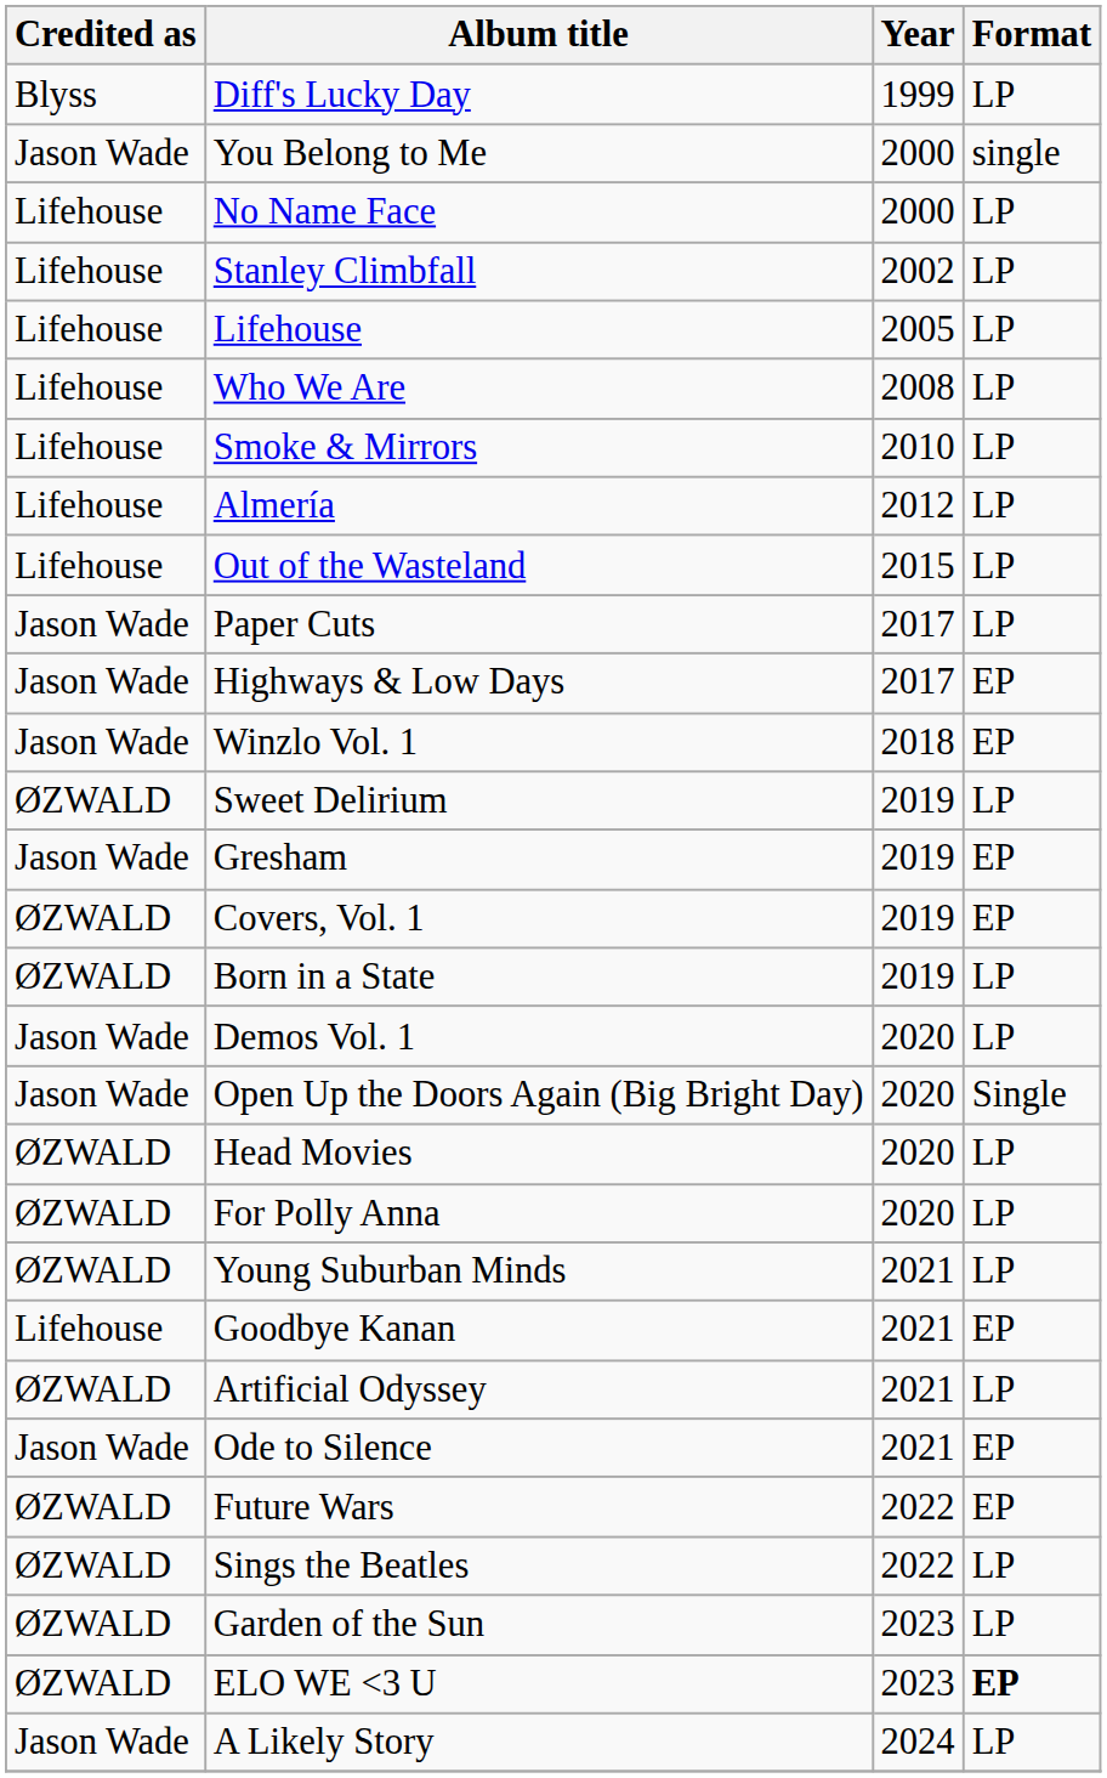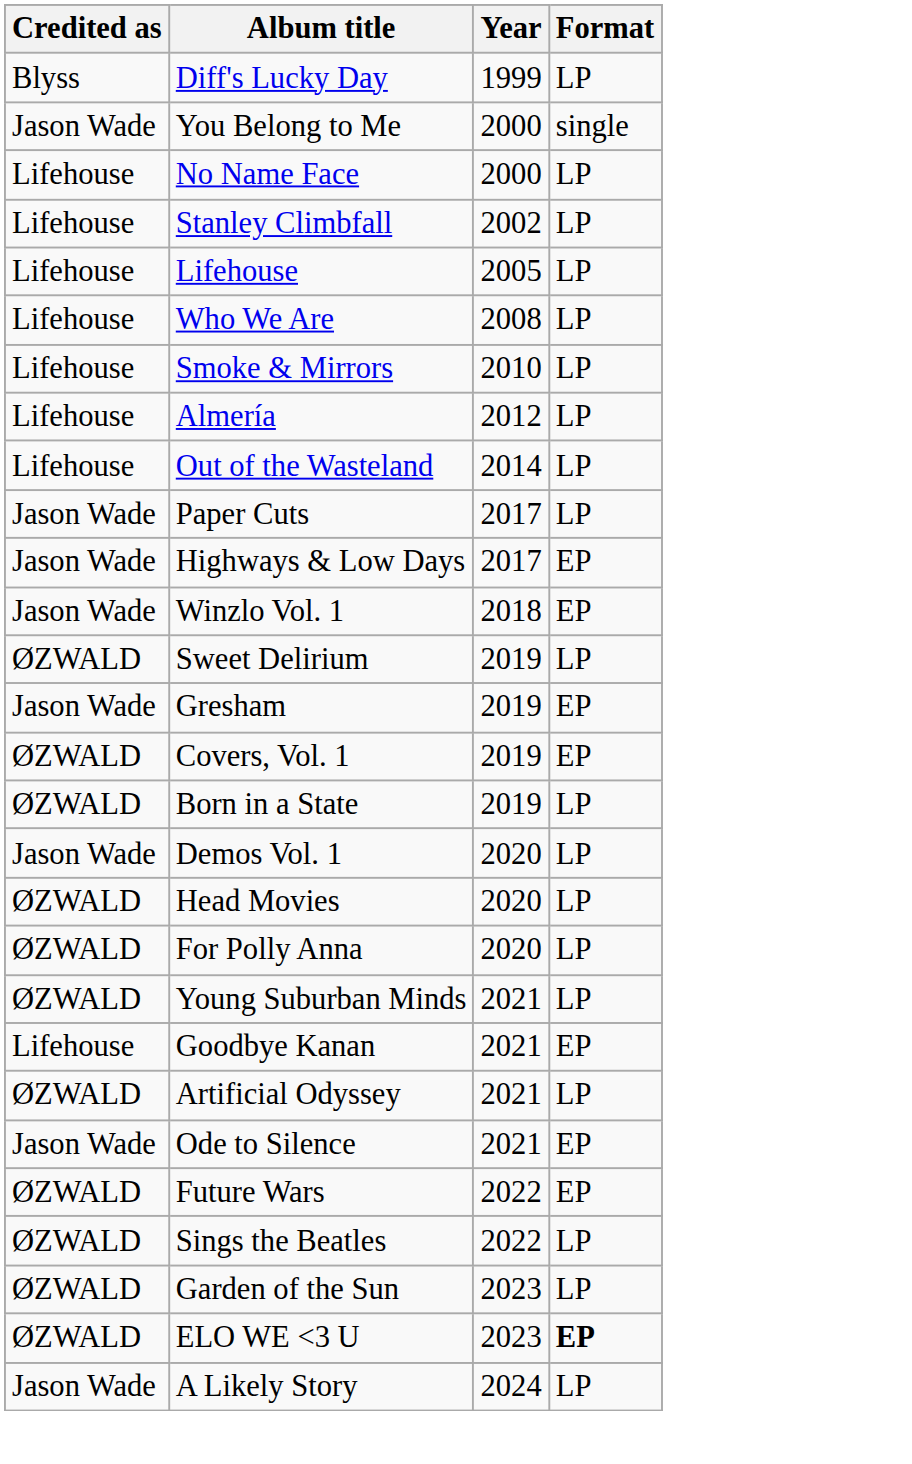 <table class="wikitable sortable">
 <tr>
 <th>Credited as</th>
 <th>Album title</th>
 <th>Year</th>
 <th>Format</th>
 </tr>
 <tr>
 <td>Blyss</td>
 <td><a href='#'>Diff's Lucky Day</a></td>
 <td>1999</td>
 <td>LP</td>
 </tr>
 <tr>
 <td>Jason Wade</td>
 <td>You Belong to Me</td>
 <td>2000</td>
 <td>single</td>
 </tr>
 <tr>
 <td>Lifehouse</td>
 <td><a href='#'>No Name Face</a></td>
 <td>2000</td>
 <td>LP</td>
 </tr>
 <tr>
 <td>Lifehouse</td>
 <td><a href='#'>Stanley Climbfall</a></td>
 <td>2002</td>
 <td>LP</td>
 </tr>
 <tr>
 <td>Lifehouse</td>
 <td><a href='#'>Lifehouse</a></td>
 <td>2005</td>
 <td>LP</td>
 </tr>
 <tr>
 <td>Lifehouse</td>
 <td><a href='#'>Who We Are</a></td>
 <td>2008</td>
 <td>LP</td>
 </tr>
 <tr>
 <td>Lifehouse</td>
 <td><a href='#'>Smoke & Mirrors</a></td>
 <td>2010</td>
 <td>LP</td>
 </tr>
 <tr>
 <td>Lifehouse</td>
 <td><a href='#'>Almería</a></td>
 <td>2012</td>
 <td>LP</td>
 </tr>
 <tr>
 <td>Lifehouse</td>
 <td><a href='#'>Out of the Wasteland</a></td>
-<td>2015</td>
+<td>2014</td>
 <td>LP</td>
 </tr>
 <tr>
 <td>Jason Wade</td>
 <td>Paper Cuts</td>
 <td>2017</td>
 <td>LP</td>
 </tr>
 <tr>
 <td>Jason Wade</td>
 <td>Highways & Low Days</td>
 <td>2017</td>
 <td>EP</td>
 </tr>
 <tr>
 <td>Jason Wade</td>
 <td>Winzlo Vol. 1</td>
 <td>2018</td>
 <td>EP</td>
 </tr>
 <tr>
 <td>ØZWALD</td>
 <td>Sweet Delirium</td>
 <td>2019</td>
 <td>LP</td>
 </tr>
 <tr>
 <td>Jason Wade</td>
 <td>Gresham</td>
 <td>2019</td>
 <td>EP</td>
 </tr>
 <tr>
 <td>ØZWALD</td>
 <td>Covers, Vol. 1</td>
 <td>2019</td>
 <td>EP</td>
 </tr>
 <tr>
 <td>ØZWALD</td>
 <td>Born in a State</td>
 <td>2019</td>
 <td>LP</td>
 </tr>
 <tr>
 <td>Jason Wade</td>
 <td>Demos Vol. 1</td>
 <td>2020</td>
 <td>LP</td>
-</tr>
-<tr>
-<td>Jason Wade</td>
-<td>Open Up the Doors Again (Big Bright Day)</td>
-<td>2020</td>
-<td>Single</td>
 </tr>
 <tr>
 <td>ØZWALD</td>
 <td>Head Movies</td>
 <td>2020</td>
 <td>LP</td>
 </tr>
 <tr>
 <td>ØZWALD</td>
 <td>For Polly Anna</td>
 <td>2020</td>
 <td>LP</td>
 </tr>
 <tr>
 <td>ØZWALD</td>
 <td>Young Suburban Minds</td>
 <td>2021</td>
 <td>LP</td>
 </tr>
 <tr>
 <td>Lifehouse</td>
 <td>Goodbye Kanan</td>
 <td>2021</td>
 <td>EP</td>
 </tr>
 <tr>
 <td>ØZWALD</td>
 <td>Artificial Odyssey</td>
 <td>2021</td>
 <td>LP</td>
 </tr>
 <tr>
 <td>Jason Wade</td>
 <td>Ode to Silence</td>
 <td>2021</td>
 <td>EP</td>
 </tr>
 <tr>
 <td>ØZWALD</td>
 <td>Future Wars</td>
 <td>2022</td>
 <td>EP</td>
 </tr>
 <tr>
 <td>ØZWALD</td>
 <td>Sings the Beatles</td>
 <td>2022</td>
 <td>LP</td>
 </tr>
 <tr>
 <td>ØZWALD</td>
 <td>Garden of the Sun</td>
 <td>2023</td>
 <td>LP</td>
 </tr>
 <tr>
 <td>ØZWALD</td>
 <td>ELO WE <3 U</td>
 <td>2023</td>
 <td><strong>EP</strong></td>
 </tr>
 <tr>
 <td>Jason Wade</td>
 <td>A Likely Story</td>
 <td>2024</td>
 <td>LP</td>
 </tr>
 <tr>
 </tr>
 </table>
